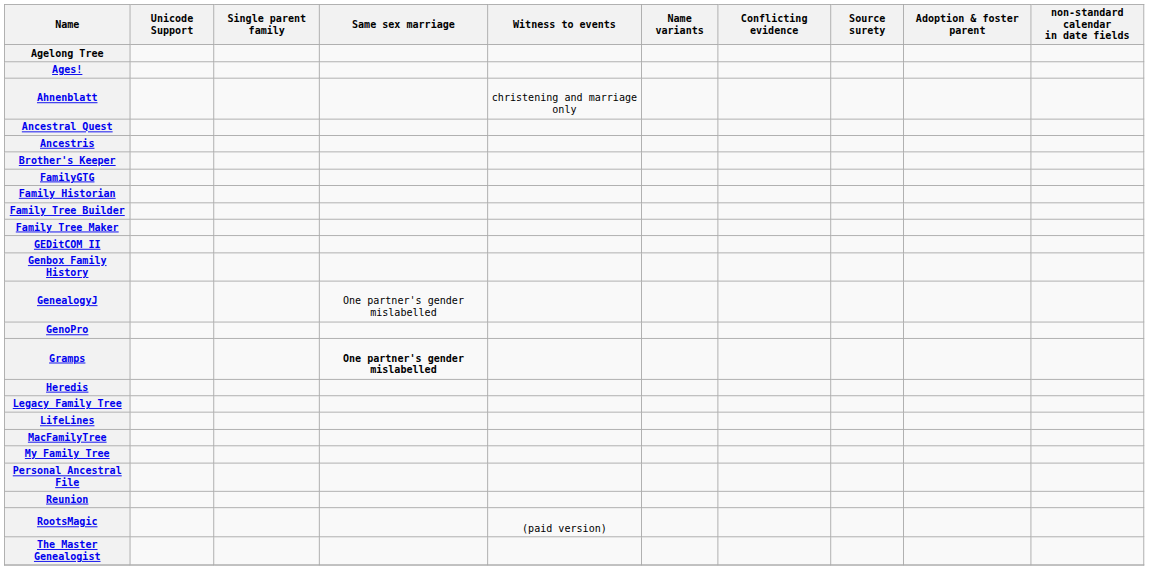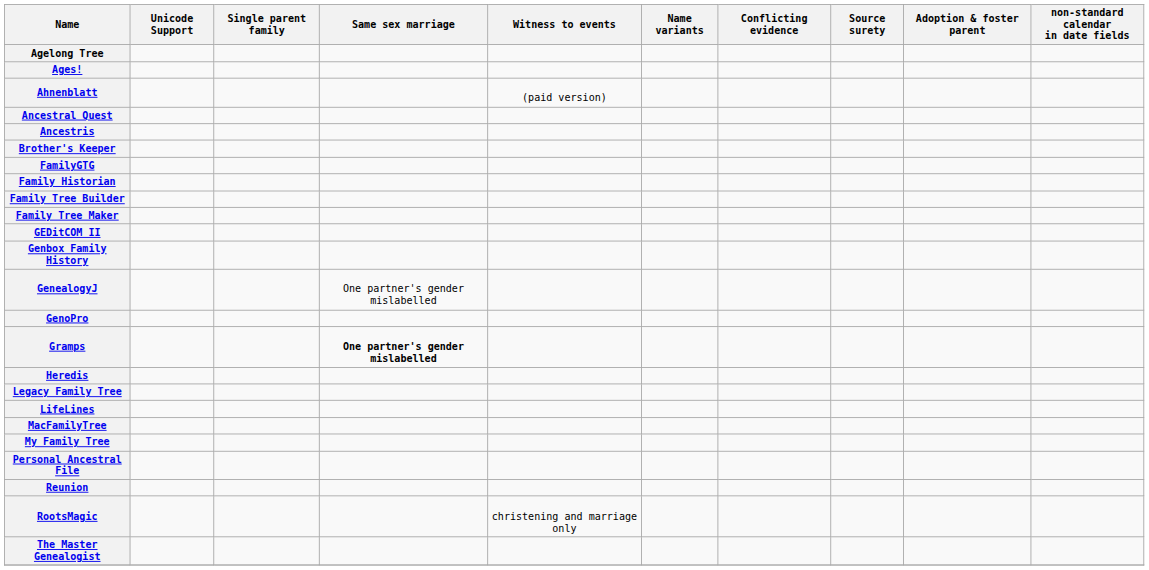 <table class="wikitable sortable sticky-header" style="font-size: 85%; text-align: center; width: auto;">
 <tr>
 <th style="width: 12em">Name</th>
 <th>Unicode Support</th>
 <th>Single parent family</th>
 <th>Same sex marriage</th>
 <th>Witness to events</th>
 <th>Name variants</th>
 <th>Conflicting evidence</th>
 <th>Source surety</th>
 <th>Adoption & foster parent</th>
 <th>non-standard calendar<br>in date fields</th>
 </tr>
 <tr>
 <th>Agelong Tree</th>
 <td></td>
 <td></td>
 <td></td>
 <td></td>
 <td></td>
 <td></td>
 <td></td>
 <td></td>
 <td></td>
 </tr>
 <tr>
 <th><a href='#'>Ages!</a></th>
 <td></td>
 <td></td>
 <td></td>
 <td></td>
 <td></td>
 <td></td>
 <td></td>
 <td></td>
 <td></td>
 </tr>
 <tr>
 <th><a href='#'>Ahnenblatt</a></th>
 <td></td>
 <td></td>
 <td></td>
-<td><br>christening and marriage only</td>
+<td><br>(paid version)</td>
 <td></td>
 <td></td>
 <td></td>
 <td></td>
 <td></td>
 </tr>
 <tr>
 <th><a href='#'>Ancestral Quest</a></th>
 <td></td>
 <td></td>
 <td></td>
 <td></td>
 <td></td>
 <td></td>
 <td></td>
 <td></td>
 <td></td>
 </tr>
 <tr>
 <th><a href='#'>Ancestris</a></th>
 <td></td>
 <td></td>
 <td></td>
 <td></td>
 <td></td>
 <td></td>
 <td></td>
 <td></td>
 <td></td>
 </tr>
 <tr>
 <th><a href='#'>Brother's Keeper</a></th>
 <td></td>
 <td></td>
 <td></td>
 <td></td>
 <td></td>
 <td></td>
 <td></td>
 <td></td>
 <td></td>
 </tr>
 <tr>
 <th><a href='#'>FamilyGTG</a></th>
 <td></td>
 <td></td>
 <td></td>
 <td></td>
 <td></td>
 <td></td>
 <td></td>
 <td></td>
 <td></td>
 </tr>
 <tr>
 <th><a href='#'>Family Historian</a></th>
 <td></td>
 <td></td>
 <td></td>
 <td></td>
 <td></td>
 <td></td>
 <td></td>
 <td></td>
 <td></td>
 </tr>
 <tr>
 <th><a href='#'>Family Tree Builder</a></th>
 <td></td>
 <td></td>
 <td></td>
 <td></td>
 <td></td>
 <td></td>
 <td></td>
 <td></td>
 <td></td>
 </tr>
 <tr>
 <th><a href='#'>Family Tree Maker</a></th>
 <td></td>
 <td></td>
 <td></td>
 <td></td>
 <td></td>
 <td></td>
 <td></td>
 <td></td>
 <td></td>
 </tr>
 <tr>
 <th><a href='#'>GEDitCOM II</a></th>
 <td></td>
 <td></td>
 <td></td>
 <td></td>
 <td></td>
 <td></td>
 <td></td>
 <td></td>
 <td></td>
 </tr>
 <tr>
 <th><a href='#'>Genbox Family History</a></th>
 <td></td>
 <td></td>
 <td></td>
 <td></td>
 <td></td>
 <td></td>
 <td></td>
 <td></td>
 <td></td>
 </tr>
 <tr>
 <th><a href='#'>GenealogyJ</a></th>
 <td></td>
 <td></td>
 <td><br>One partner's gender mislabelled</td>
 <td></td>
 <td></td>
 <td></td>
 <td></td>
 <td></td>
 <td></td>
 </tr>
 <tr>
 <th><a href='#'>GenoPro</a></th>
 <td></td>
 <td></td>
 <td></td>
 <td></td>
 <td></td>
 <td></td>
 <td></td>
 <td></td>
 <td></td>
 </tr>
 <tr>
 <th><a href='#'>Gramps</a></th>
 <td></td>
 <td></td>
 <td><strong><br>One partner's gender mislabelled</strong></td>
 <td></td>
 <td></td>
 <td></td>
 <td></td>
 <td></td>
 <td></td>
 </tr>
 <tr>
 <th><a href='#'>Heredis</a></th>
 <td></td>
 <td></td>
 <td></td>
 <td></td>
 <td></td>
 <td></td>
 <td></td>
 <td></td>
 <td></td>
 </tr>
 <tr>
 <th><a href='#'>Legacy Family Tree</a></th>
 <td></td>
 <td></td>
 <td></td>
 <td></td>
 <td></td>
 <td></td>
 <td></td>
 <td></td>
 <td></td>
 </tr>
 <tr>
 <th><a href='#'>LifeLines</a></th>
 <td></td>
 <td></td>
 <td></td>
 <td></td>
 <td></td>
 <td></td>
 <td></td>
 <td></td>
 <td></td>
 </tr>
 <tr>
 <th><a href='#'>MacFamilyTree</a></th>
 <td></td>
 <td></td>
 <td></td>
 <td></td>
 <td></td>
 <td></td>
 <td></td>
 <td></td>
 <td></td>
 </tr>
 <tr>
 <th><a href='#'>My Family Tree</a></th>
 <td></td>
 <td></td>
 <td></td>
 <td></td>
 <td></td>
 <td></td>
 <td></td>
 <td></td>
 <td></td>
 </tr>
 <tr>
 <th><a href='#'>Personal Ancestral File</a></th>
 <td></td>
 <td></td>
 <td></td>
 <td></td>
 <td></td>
 <td></td>
 <td></td>
 <td></td>
 <td></td>
 </tr>
 <tr>
 <th><a href='#'>Reunion</a></th>
 <td></td>
 <td></td>
 <td></td>
 <td></td>
 <td></td>
 <td></td>
 <td></td>
 <td></td>
 <td></td>
 </tr>
 <tr>
 <th><a href='#'>RootsMagic</a></th>
 <td></td>
 <td></td>
 <td></td>
-<td><br>(paid version)</td>
+<td><br>christening and marriage only</td>
 <td></td>
 <td></td>
 <td></td>
 <td></td>
 <td></td>
 </tr>
 <tr>
 <th><a href='#'>The Master Genealogist</a></th>
 <td></td>
 <td></td>
 <td></td>
 <td></td>
 <td></td>
 <td></td>
 <td></td>
 <td></td>
 <td></td>
 </tr>
 <tr>
 </tr>
 </table>
